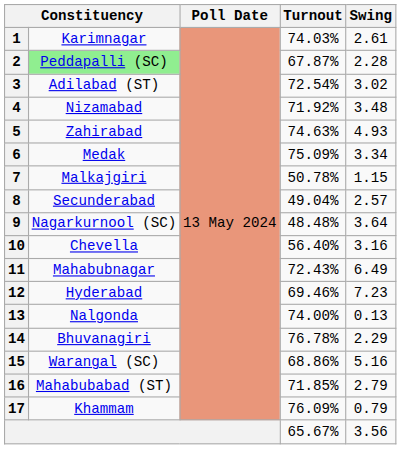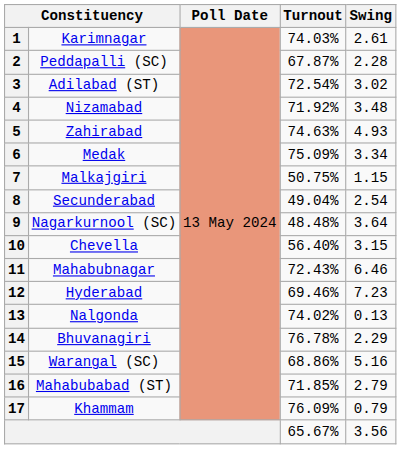 <table class="wikitable sortable" style="text-align:center;">
 <tr>
 <th colspan="2">Constituency</th>
 <th>Poll Date</th>
 <th>Turnout</th>
 <th>Swing</th>
 </tr>
 <tr>
 <th>1</th>
 <td><a href='#'>Karimnagar</a></td>
 <td rowspan="17" bgcolor=#E9967A>13 May 2024</td>
 <td>74.03%</td>
 <td> 2.61</td>
 </tr>
 <tr>
 <th>2</th>
-<td style="background: lightgreen;"><a href='#'>Peddapalli</a> (SC)</td>
+<td><a href='#'>Peddapalli</a> (SC)</td>
 <td>67.87%</td>
 <td> 2.28</td>
 </tr>
 <tr>
 <th>3</th>
 <td><a href='#'>Adilabad</a> (ST)</td>
 <td>72.54%</td>
 <td> 3.02</td>
 </tr>
 <tr>
 <th>4</th>
 <td><a href='#'>Nizamabad</a></td>
 <td>71.92%</td>
 <td> 3.48</td>
 </tr>
 <tr>
 <th>5</th>
 <td><a href='#'>Zahirabad</a></td>
 <td>74.63%</td>
 <td> 4.93</td>
 </tr>
 <tr>
 <th>6</th>
 <td><a href='#'>Medak</a></td>
 <td>75.09%</td>
 <td> 3.34</td>
 </tr>
 <tr>
 <th>7</th>
 <td><a href='#'>Malkajgiri</a></td>
-<td>50.78%</td>
+<td>50.75%</td>
 <td> 1.15</td>
 </tr>
 <tr>
 <th>8</th>
 <td><a href='#'>Secunderabad</a></td>
 <td>49.04%</td>
-<td> 2.57</td>
+<td> 2.54</td>
 </tr>
 <tr>
 <th>9</th>
 <td><a href='#'>Nagarkurnool</a> (SC)</td>
 <td>48.48%</td>
 <td> 3.64</td>
 </tr>
 <tr>
 <th>10</th>
 <td><a href='#'>Chevella</a></td>
 <td>56.40%</td>
-<td> 3.16</td>
+<td> 3.15</td>
 </tr>
 <tr>
 <th>11</th>
 <td><a href='#'>Mahabubnagar</a></td>
 <td>72.43%</td>
-<td> 6.49</td>
+<td> 6.46</td>
 </tr>
 <tr>
 <th>12</th>
 <td><a href='#'>Hyderabad</a></td>
 <td>69.46%</td>
 <td> 7.23</td>
 </tr>
 <tr>
 <th>13</th>
 <td><a href='#'>Nalgonda</a></td>
-<td>74.00%</td>
+<td>74.02%</td>
 <td> 0.13</td>
 </tr>
 <tr>
 <th>14</th>
 <td><a href='#'>Bhuvanagiri</a></td>
 <td>76.78%</td>
 <td> 2.29</td>
 </tr>
 <tr>
 <th>15</th>
 <td><a href='#'>Warangal</a> (SC)</td>
 <td>68.86%</td>
 <td> 5.16</td>
 </tr>
 <tr>
 <th>16</th>
 <td><a href='#'>Mahabubabad</a> (ST)</td>
 <td>71.85%</td>
 <td> 2.79</td>
 </tr>
 <tr>
 <th>17</th>
 <td><a href='#'>Khammam</a></td>
 <td>76.09%</td>
 <td> 0.79</td>
 </tr>
 <tr>
 <th colspan="3"></th>
 <td>65.67%</td>
 <td> 3.56</td>
 </tr>
 </table>
